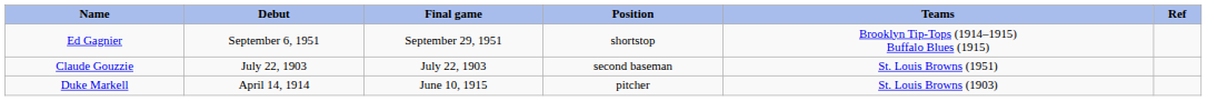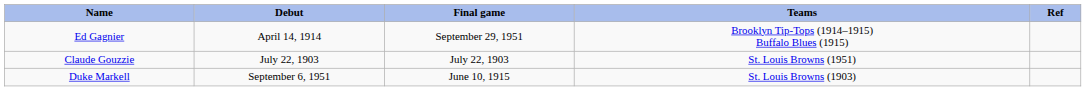 <table class="wikitable" style="width: 100%">
 <tr>
 <th style="background:#a8bdec; width:15%;">Name</th>
 <th style="width:15%; background:#a8bdec;">Debut</th>
 <th style="width:15%; background:#a8bdec;">Final game</th>
-<th style="width:15%; background:#a8bdec;">Position</th>
 <th style="width:36%; background:#a8bdec;">Teams</th>
 <th style="width:4%; background:#a8bdec;">Ref</th>
 </tr>
 <tr align=center>
 <td><a href='#'>Ed Gagnier</a></td>
-<td>September 6, 1951</td>
+<td>April 14, 1914</td>
 <td>September 29, 1951</td>
-<td>shortstop</td>
 <td><a href='#'>Brooklyn Tip-Tops</a> (1914–1915)<br><a href='#'>Buffalo Blues</a> (1915)</td>
 <td></td>
 </tr>
 <tr align=center>
 <td><a href='#'>Claude Gouzzie</a></td>
 <td>July 22, 1903</td>
 <td>July 22, 1903</td>
-<td>second baseman</td>
 <td><a href='#'>St. Louis Browns</a> (1951)</td>
 <td></td>
 </tr>
 <tr align=center>
 <td><a href='#'>Duke Markell</a></td>
-<td>April 14, 1914</td>
+<td>September 6, 1951</td>
 <td>June 10, 1915</td>
-<td>pitcher</td>
 <td><a href='#'>St. Louis Browns</a> (1903)</td>
 <td></td>
 </tr>
 </table>
